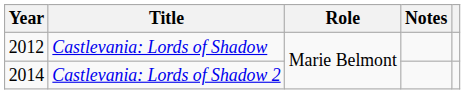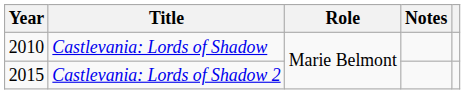 <table class="wikitable plainrowheaders sortable">
 <tr>
 <th>Year</th>
 <th>Title</th>
 <th>Role</th>
 <th scope="col" class="unsortable">Notes</th>
 <th scope="col" class="unsortable"></th>
 </tr>
 <tr>
-<td>2012</td>
+<td>2010</td>
 <td><em><a href='#'>Castlevania: Lords of Shadow</a></em></td>
 <td rowspan="2">Marie Belmont</td>
 <td></td>
 <td style="text-align: center;"></td>
 </tr>
 <tr>
-<td>2014</td>
+<td>2015</td>
 <td><em><a href='#'>Castlevania: Lords of Shadow 2</a></em></td>
 <td></td>
 <td style="text-align: center;"></td>
 </tr>
 </table>
